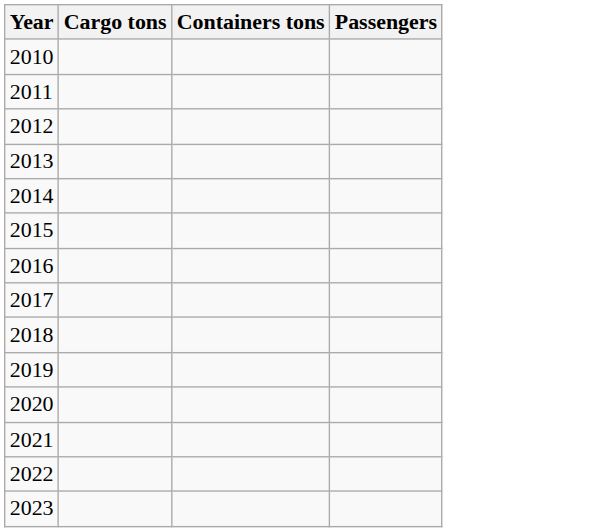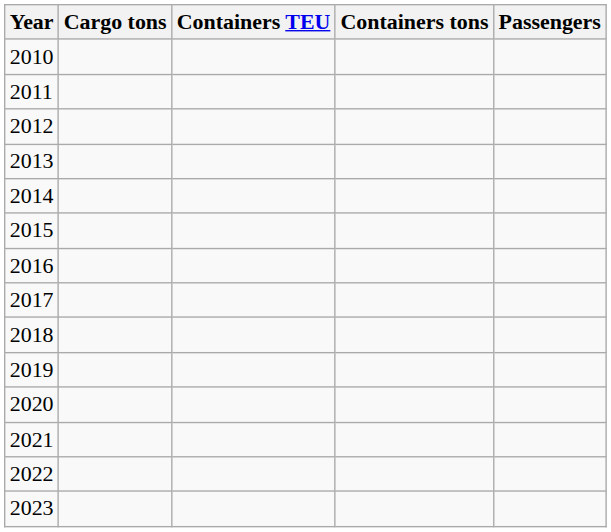 <table class="wikitable sortable">
 <tr>
 <th>Year</th>
 <th>Cargo tons</th>
+<th>Containers <a href='#'>TEU</a></th>
 <th>Containers tons</th>
 <th>Passengers</th>
 </tr>
 <tr>
 <td>2010</td>
+<td> </td>
 <td> </td>
 <td> </td>
 <td> </td>
 </tr>
 <tr>
 <td>2011</td>
 <td> </td>
 <td> </td>
 <td> </td>
+<td> </td>
 </tr>
 <tr>
 <td>2012</td>
+<td> </td>
 <td> </td>
 <td> </td>
 <td> </td>
 </tr>
 <tr>
 <td>2013</td>
 <td> </td>
 <td> </td>
 <td> </td>
+<td> </td>
 </tr>
 <tr>
 <td>2014</td>
+<td> </td>
 <td> </td>
 <td> </td>
 <td> </td>
 </tr>
 <tr>
 <td>2015</td>
 <td> </td>
 <td> </td>
 <td> </td>
+<td> </td>
 </tr>
 <tr>
 <td>2016</td>
+<td> </td>
 <td> </td>
 <td> </td>
 <td> </td>
 </tr>
 <tr>
 <td>2017</td>
 <td> </td>
 <td> </td>
 <td> </td>
+<td> </td>
 </tr>
 <tr>
 <td>2018</td>
+<td> </td>
 <td> </td>
 <td> </td>
 <td> </td>
 </tr>
 <tr>
 <td>2019</td>
 <td> </td>
 <td> </td>
 <td> </td>
+<td> </td>
 </tr>
 <tr>
 <td>2020</td>
+<td> </td>
 <td> </td>
 <td> </td>
 <td> </td>
 </tr>
 <tr>
 <td>2021</td>
 <td> </td>
 <td> </td>
 <td> </td>
+<td> </td>
 </tr>
 <tr>
 <td>2022</td>
+<td> </td>
 <td> </td>
 <td> </td>
 <td> </td>
 </tr>
 <tr>
 <td>2023</td>
 <td> </td>
 <td> </td>
 <td> </td>
+<td> </td>
 </tr>
 </table>
